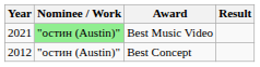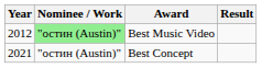 <table class="wikitable">
 <tr>
 <th>Year</th>
 <th>Nominee / Work</th>
 <th>Award</th>
 <th>Result</th>
 </tr>
 <tr>
-<td>2021</td>
+<td>2012</td>
 <td style="background: lightgreen;">"остин (Austin)"</td>
 <td>Best Music Video</td>
 <td></td>
 </tr>
 <tr>
-<td>2012</td>
+<td>2021</td>
 <td>"остин (Austin)"</td>
 <td>Best Concept</td>
 <td></td>
 </tr>
 </table>
